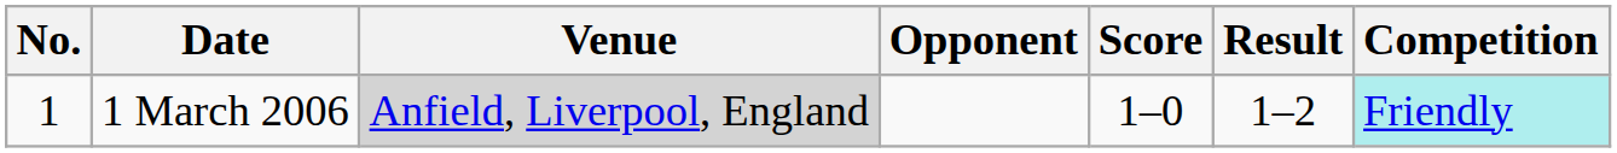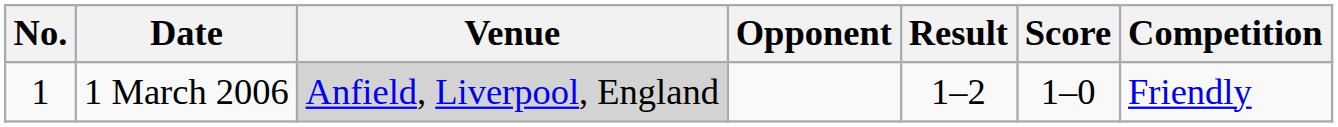 <table class="wikitable sortable">
 <tr>
 <th scope="col">No.</th>
 <th scope="col">Date</th>
 <th scope="col">Venue</th>
 <th scope="col">Opponent</th>
+<th scope="col">Result</th>
 <th scope="col">Score</th>
-<th scope="col">Result</th>
 <th scope="col">Competition</th>
 </tr>
 <tr>
 <td align="center">1</td>
 <td>1 March 2006</td>
 <td style="background: lightgrey;"><a href='#'>Anfield</a>, <a href='#'>Liverpool</a>, England</td>
 <td></td>
+<td align="center">1–2</td>
 <td align="center">1–0</td>
-<td align="center">1–2</td>
-<td style="background: paleturquoise;"><a href='#'>Friendly</a></td>
+<td><a href='#'>Friendly</a></td>
 </tr>
 </table>
